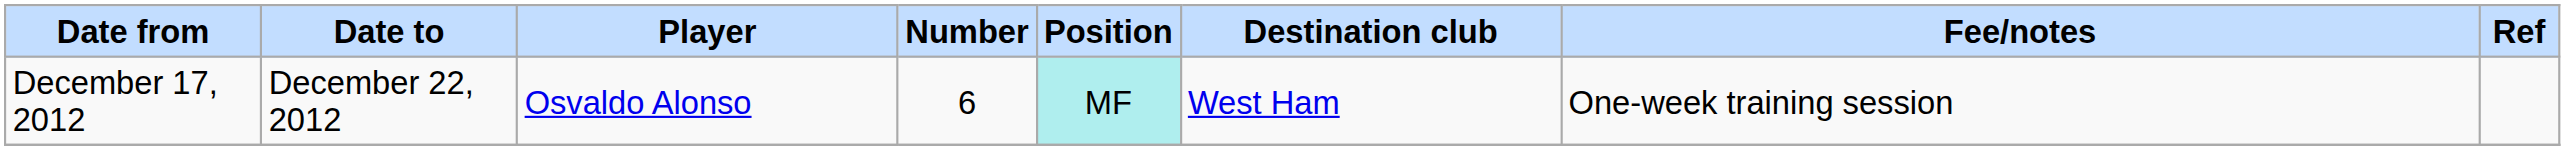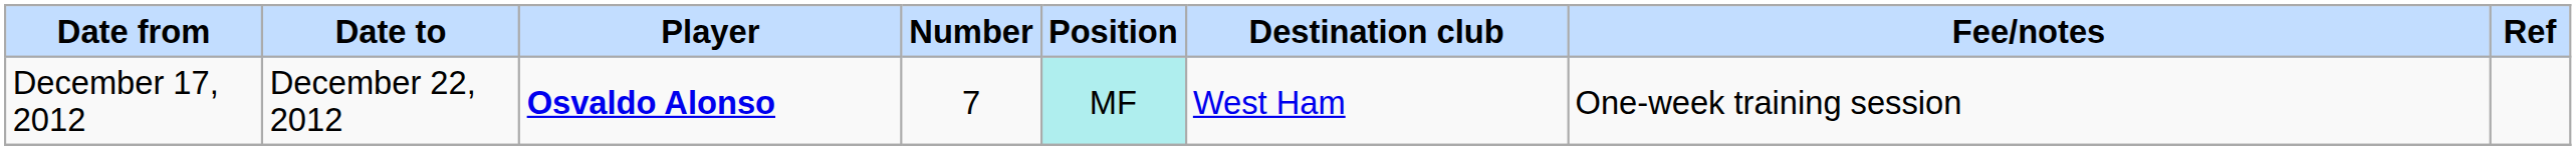 <table class="wikitable" style="text-align:left; font-size:95%;">
 <tr>
 <th style="background:#c2ddff; width:112px;">Date from</th>
 <th style="background:#c2ddff; width:112px;">Date to</th>
 <th style="background:#c2ddff; width:170px;">Player</th>
 <th style="background:#c2ddff; width:50px;">Number</th>
 <th style="background:#c2ddff; width:50px;">Position</th>
 <th style="background:#c2ddff; width:170px;">Destination club</th>
 <th style="background:#c2ddff; width:420px;">Fee/notes</th>
 <th style="background:#c2ddff; width:30px;">Ref</th>
 </tr>
 <tr>
 <td>December 17, 2012</td>
 <td>December 22, 2012</td>
-<td> <a href='#'>Osvaldo Alonso</a></td>
-<td align=center>6</td>
+<td><strong> <a href='#'>Osvaldo Alonso</a></strong></td>
+<td align=center>7</td>
 <td align=center style="background: paleturquoise;">MF</td>
 <td> <a href='#'>West Ham</a></td>
 <td>One-week training session</td>
 <td></td>
 </tr>
 <tr>
 </tr>
 </table>
